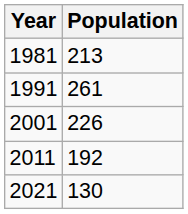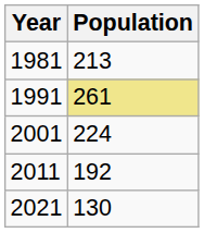 <table class="wikitable">
 <tr>
 <th>Year</th>
 <th>Population</th>
 </tr>
 <tr>
 <td>1981</td>
 <td>213</td>
 </tr>
 <tr>
 <td>1991</td>
-<td>261</td>
+<td style="background: khaki;">261</td>
 </tr>
 <tr>
 <td>2001</td>
-<td>226</td>
+<td>224</td>
 </tr>
 <tr>
 <td>2011</td>
 <td>192</td>
 </tr>
 <tr>
 <td>2021</td>
 <td>130</td>
 </tr>
 </table>
